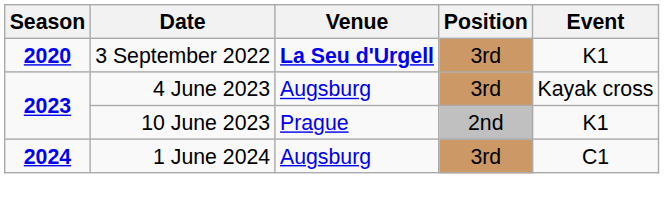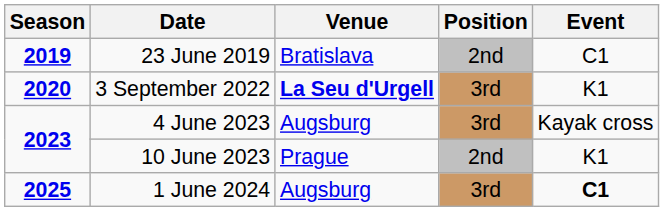 <table class="wikitable" style="text-align:center; font-size:95%;">
 <tr>
 <th>Season</th>
 <th>Date</th>
 <th>Venue</th>
 <th>Position</th>
 <th>Event</th>
+</tr>
+<tr>
+<td><strong><a href='#'>2019</a></strong></td>
+<td align=right>23 June 2019</td>
+<td align=left><a href='#'>Bratislava</a></td>
+<td bgcolor=silver>2nd</td>
+<td>C1</td>
 </tr>
 <tr>
 <td><strong><a href='#'>2020</a></strong></td>
 <td align=right>3 September 2022</td>
 <td align=left><strong><a href='#'>La Seu d'Urgell</a></strong></td>
 <td bgcolor=cc9966>3rd</td>
 <td>K1</td>
 </tr>
 <tr>
 <td rowspan=2><strong><a href='#'>2023</a></strong></td>
 <td align=right>4 June 2023</td>
 <td align=left><a href='#'>Augsburg</a></td>
 <td bgcolor=cc9966>3rd</td>
 <td>Kayak cross</td>
 </tr>
 <tr>
 <td align=right>10 June 2023</td>
 <td align=left><a href='#'>Prague</a></td>
 <td bgcolor=silver>2nd</td>
 <td>K1</td>
 </tr>
 <tr>
-<td><strong><a href='#'>2024</a></strong></td>
+<td><strong><a href='#'>2025</a></strong></td>
 <td align=right>1 June 2024</td>
 <td align=left><a href='#'>Augsburg</a></td>
 <td bgcolor=cc9966>3rd</td>
-<td>C1</td>
+<td><strong>C1</strong></td>
 </tr>
 </table>
